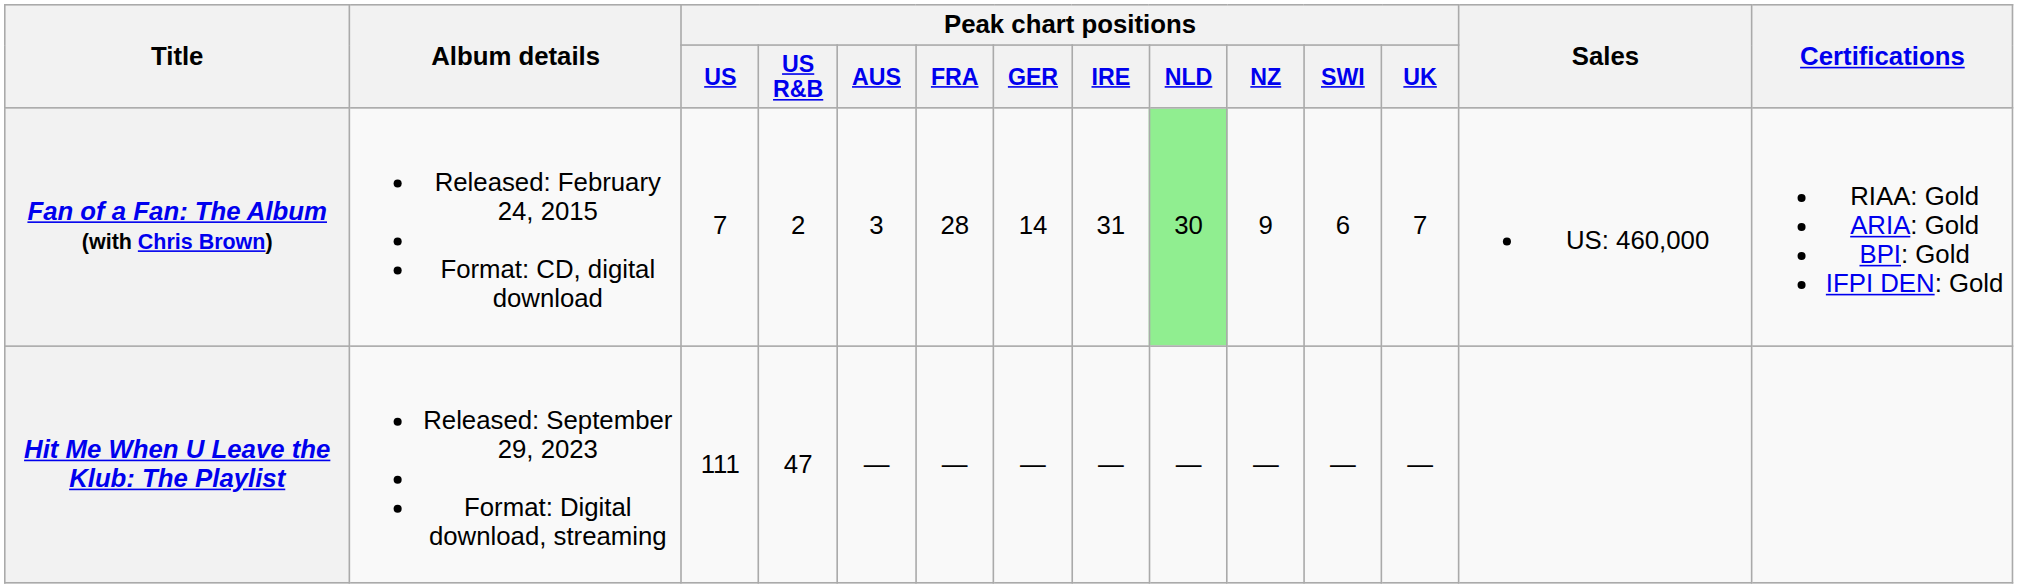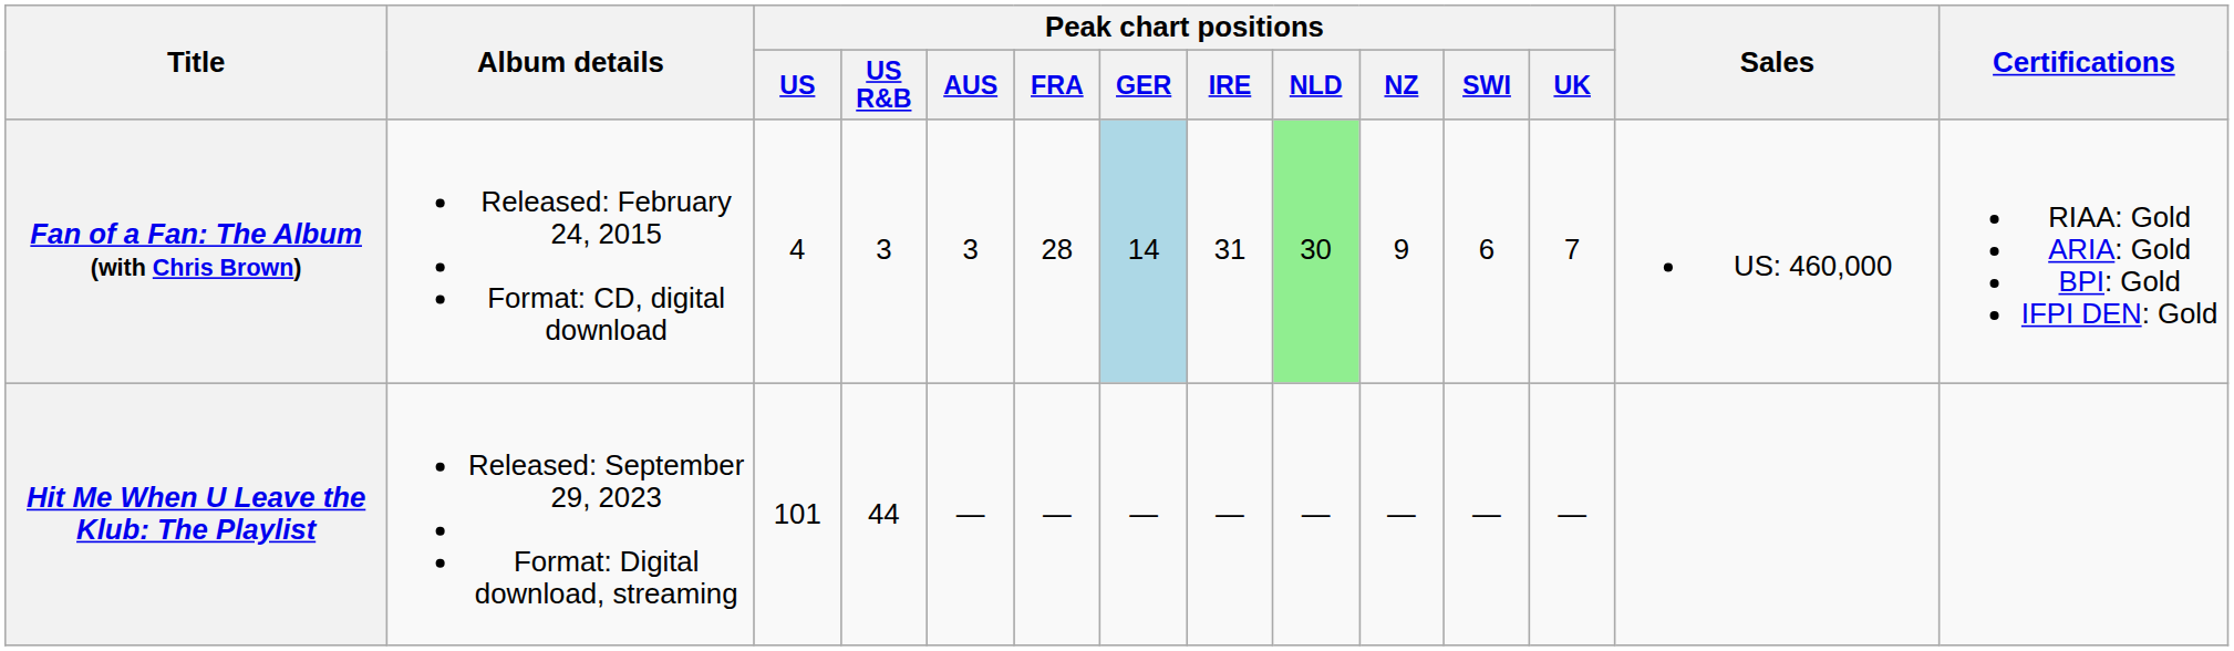 <table class="wikitable plainrowheaders" style="text-align:center;">
 <tr>
 <th scope="col" rowspan="2" style="width:14em;">Title</th>
 <th scope="col" rowspan="2" style="width:13em;">Album details</th>
 <th scope="col" colspan="10">Peak chart positions</th>
 <th scope="col" rowspan="2" style="width:11.5em;">Sales</th>
 <th scope="col" rowspan="2" style="width:10em;"><a href='#'>Certifications</a></th>
 </tr>
 <tr>
 <th scope="col" style="width:3em;font-size:90%;"><a href='#'>US</a><br></th>
 <th scope="col" style="width:3em;font-size:90%;"><a href='#'>US R&B</a><br></th>
 <th scope="col" style="width:3em;font-size:90%;"><a href='#'>AUS</a><br></th>
 <th scope="col" style="width:3em;font-size:90%;"><a href='#'>FRA</a><br></th>
 <th scope="col" style="width:3em;font-size:90%;"><a href='#'>GER</a><br></th>
 <th scope="col" style="width:3em;font-size:90%;"><a href='#'>IRE</a><br></th>
 <th scope="col" style="width:3em;font-size:90%;"><a href='#'>NLD</a><br></th>
 <th scope="col" style="width:3em;font-size:90%;"><a href='#'>NZ</a><br></th>
 <th scope="col" style="width:3em;font-size:90%;"><a href='#'>SWI</a><br></th>
 <th scope="col" style="width:3em;font-size:90%;"><a href='#'>UK</a><br></th>
 </tr>
 <tr>
 <th scope="row"><em><a href='#'>Fan of a Fan: The Album</a></em><br><small>(with <a href='#'>Chris Brown</a>)</small></th>
 <td><br><ul><li>Released: February 24, 2015</li><li></li><li>Format: CD, digital download</li></ul></td>
-<td>7</td>
-<td>2</td>
+<td>4</td>
+<td>3</td>
 <td>3</td>
 <td>28</td>
-<td>14</td>
+<td style="background: lightblue;">14</td>
 <td>31</td>
 <td style="background: lightgreen;">30</td>
 <td>9</td>
 <td>6</td>
 <td>7</td>
 <td><br><ul><li>US: 460,000</li></ul></td>
 <td><br><ul><li>RIAA: Gold</li><li><a href='#'>ARIA</a>: Gold</li><li><a href='#'>BPI</a>: Gold</li><li><a href='#'>IFPI DEN</a>: Gold</li></ul></td>
 </tr>
 <tr>
 <th scope="row"><em><a href='#'>Hit Me When U Leave the Klub: The Playlist</a></em><br></th>
 <td><br><ul><li>Released: September 29, 2023</li><li></li><li>Format: Digital download, streaming</li></ul></td>
-<td>111</td>
-<td>47</td>
+<td>101</td>
+<td>44</td>
 <td>—</td>
 <td>—</td>
 <td>—</td>
 <td>—</td>
 <td>—</td>
 <td>—</td>
 <td>—</td>
 <td>—</td>
 <td></td>
 <td></td>
 </tr>
 </table>
